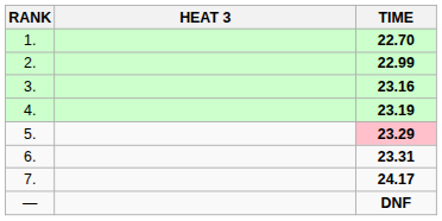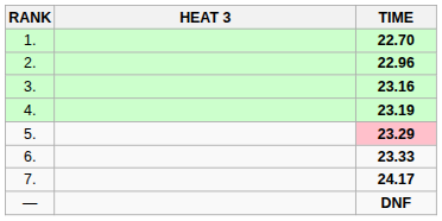 <table class="wikitable" style="border-collapse: collapse; font-size: 90%;">
 <tr>
 <th>RANK</th>
 <th style="width: 20em">HEAT 3</th>
 <th style="width: 5em">TIME</th>
 </tr>
 <tr style="background:#ccffcc;">
 <td align="center">1.</td>
 <td></td>
 <td align="center"><strong>22.70</strong></td>
 </tr>
 <tr style="background:#ccffcc;">
 <td align="center">2.</td>
 <td></td>
-<td align="center"><strong>22.99</strong></td>
+<td align="center"><strong>22.96</strong></td>
 </tr>
 <tr style="background:#ccffcc;">
 <td align="center">3.</td>
 <td></td>
 <td align="center"><strong>23.16</strong></td>
 </tr>
 <tr style="background:#ccffcc;">
 <td align="center">4.</td>
 <td></td>
 <td align="center"><strong>23.19</strong></td>
 </tr>
 <tr>
 <td align="center">5.</td>
 <td></td>
 <td align="center" style="background: pink;"><strong>23.29</strong></td>
 </tr>
 <tr>
 <td align="center">6.</td>
 <td></td>
-<td align="center"><strong>23.31</strong></td>
+<td align="center"><strong>23.33</strong></td>
 </tr>
 <tr>
 <td align="center">7.</td>
 <td></td>
 <td align="center"><strong>24.17</strong></td>
 </tr>
 <tr>
 <td align="center">—</td>
 <td></td>
 <td align="center"><strong>DNF</strong></td>
 </tr>
 </table>
